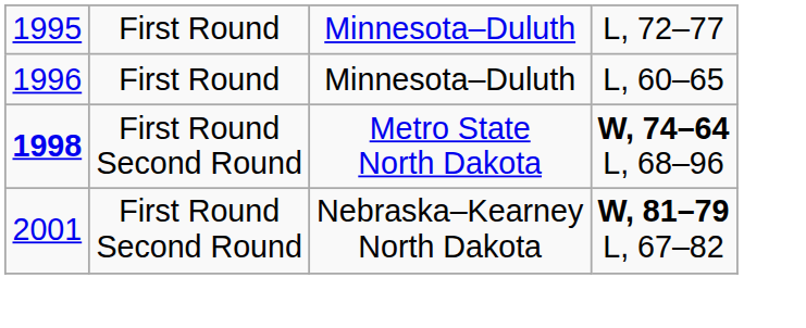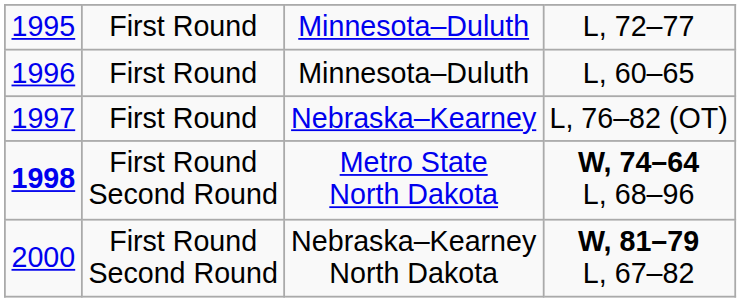 <table class="wikitable">
 <tr align="center">
 <td><a href='#'>1995</a></td>
 <td>First Round</td>
 <td><a href='#'>Minnesota–Duluth</a></td>
 <td>L, 72–77</td>
 </tr>
 <tr align="center">
 <td><a href='#'>1996</a></td>
 <td>First Round</td>
 <td>Minnesota–Duluth</td>
 <td>L, 60–65</td>
 </tr>
 <tr align="center">
+<td><a href='#'>1997</a></td>
+<td>First Round</td>
+<td><a href='#'>Nebraska–Kearney</a></td>
+<td>L, 76–82 (OT)</td>
+</tr>
+<tr align="center">
 <td><strong><a href='#'>1998</a></strong></td>
 <td>First Round<br>Second Round</td>
 <td><a href='#'>Metro State</a><br><a href='#'>North Dakota</a></td>
 <td><strong>W, 74–64</strong><br>L, 68–96</td>
 </tr>
 <tr align="center">
-<td><a href='#'>2001</a></td>
+<td><a href='#'>2000</a></td>
 <td>First Round<br>Second Round</td>
 <td>Nebraska–Kearney<br>North Dakota</td>
 <td><strong>W, 81–79</strong><br>L, 67–82</td>
 </tr>
 </table>
